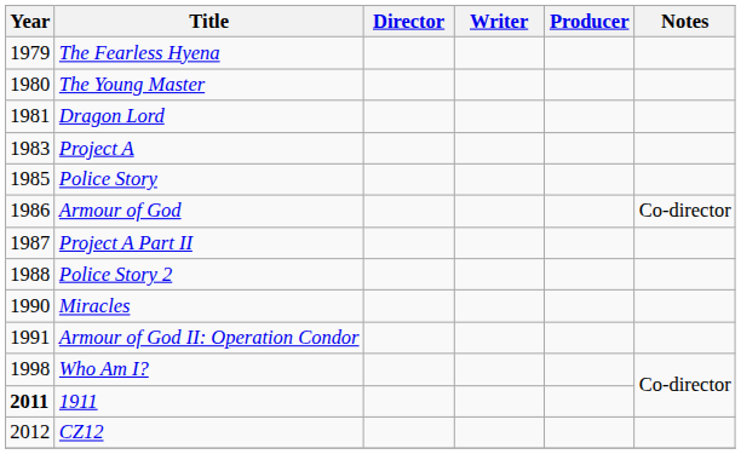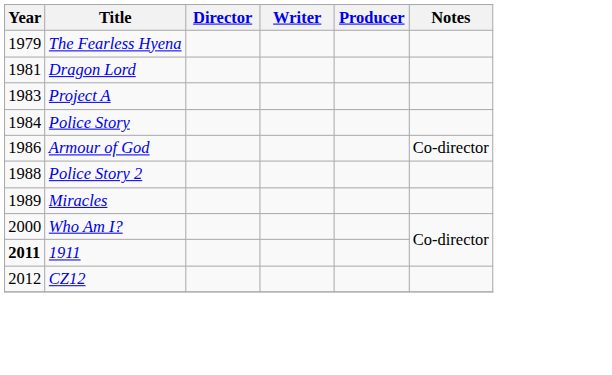 <table class="wikitable plainrowheaders" style="margin-right: 0;">
 <tr>
 <th scope="col">Year</th>
 <th scope="col">Title</th>
 <th scope="col" width="65"><a href='#'>Director</a></th>
 <th scope="col" width="65"><a href='#'>Writer</a></th>
 <th scope="col" width="65"><a href='#'>Producer</a></th>
 <th scope="col">Notes</th>
 </tr>
 <tr>
 <td>1979</td>
 <td><em><a href='#'>The Fearless Hyena</a></em></td>
-<td></td>
-<td></td>
-<td></td>
-<td></td>
-</tr>
-<tr>
-<td>1980</td>
-<td><em><a href='#'>The Young Master</a></em></td>
 <td></td>
 <td></td>
 <td></td>
 <td></td>
 </tr>
 <tr>
 <td>1981</td>
 <td><em><a href='#'>Dragon Lord</a></em></td>
 <td></td>
 <td></td>
 <td></td>
 <td></td>
 </tr>
 <tr>
 <td>1983</td>
 <td><em><a href='#'>Project A</a></em></td>
 <td></td>
 <td></td>
 <td></td>
 <td></td>
 </tr>
 <tr>
-<td>1985</td>
+<td>1984</td>
 <td><em><a href='#'>Police Story</a></em></td>
 <td></td>
 <td></td>
 <td></td>
 <td></td>
 </tr>
 <tr>
 <td>1986</td>
 <td><em><a href='#'>Armour of God</a></em></td>
 <td></td>
 <td></td>
 <td></td>
 <td>Co-director</td>
 </tr>
 <tr>
-<td>1987</td>
-<td><em><a href='#'>Project A Part II</a></em></td>
-<td></td>
-<td></td>
-<td></td>
-<td></td>
-</tr>
-<tr>
 <td>1988</td>
 <td><em><a href='#'>Police Story 2</a></em></td>
 <td></td>
 <td></td>
 <td></td>
 <td></td>
 </tr>
 <tr>
-<td>1990</td>
+<td>1989</td>
 <td><em><a href='#'>Miracles</a></em></td>
 <td></td>
 <td></td>
 <td></td>
 <td></td>
 </tr>
 <tr>
-<td>1991</td>
-<td><em><a href='#'>Armour of God II: Operation Condor</a></em></td>
-<td></td>
-<td></td>
-<td></td>
-<td></td>
-</tr>
-<tr>
-<td>1998</td>
+<td>2000</td>
 <td><em><a href='#'>Who Am I?</a></em></td>
 <td></td>
 <td></td>
 <td></td>
 <td rowspan="2">Co-director</td>
 </tr>
 <tr>
 <td><strong>2011</strong></td>
 <td><em><a href='#'>1911</a></em></td>
 <td></td>
 <td></td>
 <td></td>
 </tr>
 <tr>
 <td>2012</td>
 <td><em><a href='#'>CZ12</a></em></td>
 <td></td>
 <td></td>
 <td></td>
 <td></td>
 </tr>
 <tr>
 </tr>
 </table>
